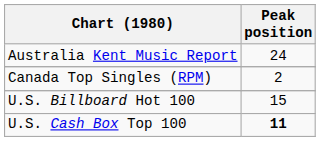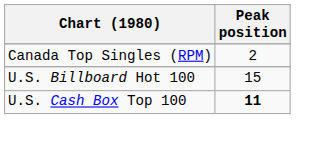 <table class="wikitable sortable">
 <tr>
 <th>Chart (1980)</th>
 <th>Peak<br>position</th>
-</tr>
-<tr>
-<td>Australia <a href='#'>Kent Music Report</a></td>
-<td style="text-align:center;">24</td>
 </tr>
 <tr>
 </tr>
 <tr>
 <td>Canada Top Singles (<a href='#'>RPM</a>)</td>
 <td style="text-align:center;">2</td>
 </tr>
 <tr>
 </tr>
 <tr>
 </tr>
 <tr>
 <td>U.S. <em>Billboard</em> Hot 100</td>
 <td style="text-align:center;">15</td>
 </tr>
 <tr>
 <td>U.S. <em><a href='#'>Cash Box</a></em> Top 100</td>
 <td style="text-align:center;"><strong>11</strong></td>
 </tr>
 </table>
